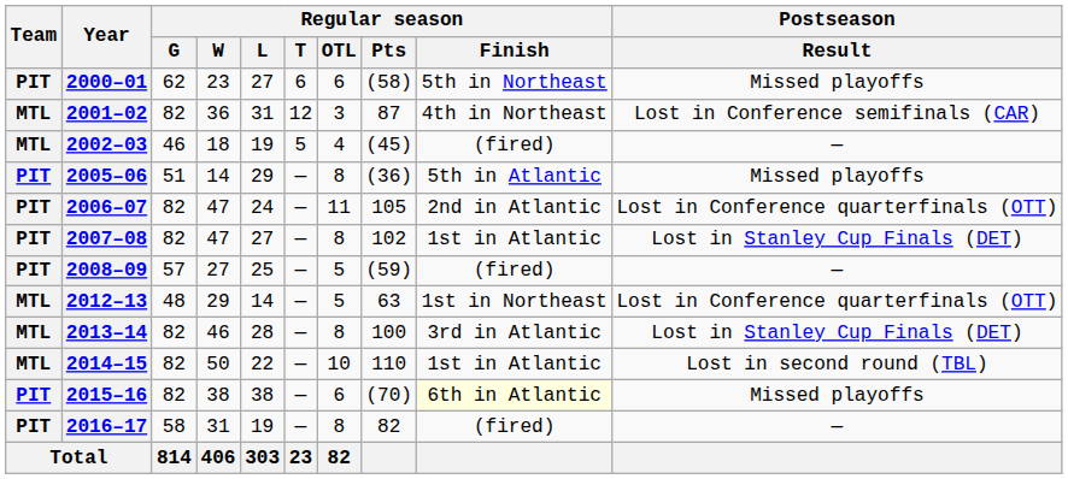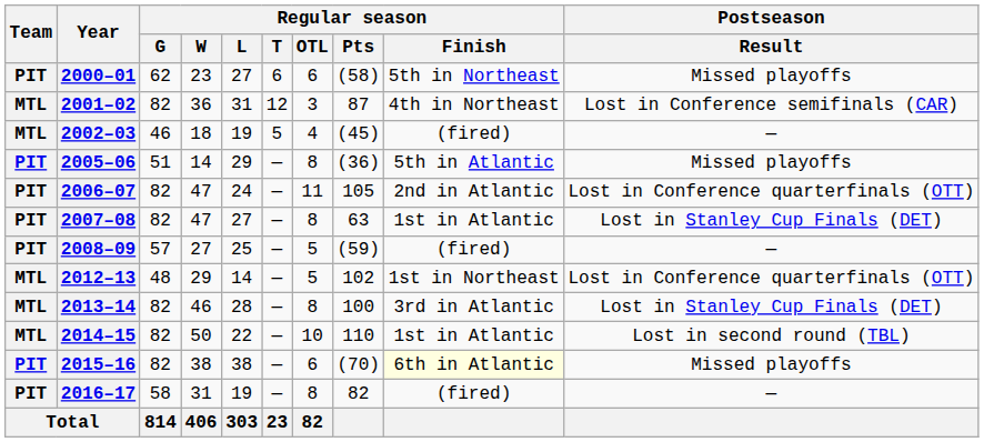 <table class="wikitable" style="font-size: 95%; text-align:center;">
 <tr>
 <th rowspan="2">Team</th>
 <th rowspan="2">Year</th>
 <th colspan="7">Regular season</th>
 <th colspan="1">Postseason</th>
 </tr>
 <tr>
 <th>G</th>
 <th>W</th>
 <th>L</th>
 <th>T</th>
 <th>OTL</th>
 <th>Pts</th>
 <th>Finish</th>
 <th>Result</th>
 </tr>
 <tr>
 <th>PIT</th>
 <th><a href='#'>2000–01</a></th>
 <td>62</td>
 <td>23</td>
 <td>27</td>
 <td>6</td>
 <td>6</td>
 <td>(58)</td>
 <td>5th in <a href='#'>Northeast</a></td>
 <td>Missed playoffs</td>
 </tr>
 <tr>
 <th>MTL</th>
 <th><a href='#'>2001–02</a></th>
 <td>82</td>
 <td>36</td>
 <td>31</td>
 <td>12</td>
 <td>3</td>
 <td>87</td>
 <td>4th in Northeast</td>
 <td>Lost in Conference semifinals (<a href='#'>CAR</a>)</td>
 </tr>
 <tr>
 <th>MTL</th>
 <th><a href='#'>2002–03</a></th>
 <td>46</td>
 <td>18</td>
 <td>19</td>
 <td>5</td>
 <td>4</td>
 <td>(45)</td>
 <td>(fired)</td>
 <td>—</td>
 </tr>
 <tr>
 <th><a href='#'>PIT</a></th>
 <th><a href='#'>2005–06</a></th>
 <td>51</td>
 <td>14</td>
 <td>29</td>
 <td>—</td>
 <td>8</td>
 <td>(36)</td>
 <td>5th in <a href='#'>Atlantic</a></td>
 <td>Missed playoffs</td>
 </tr>
 <tr>
 <th>PIT</th>
 <th><a href='#'>2006–07</a></th>
 <td>82</td>
 <td>47</td>
 <td>24</td>
 <td>—</td>
 <td>11</td>
 <td>105</td>
 <td>2nd in Atlantic</td>
 <td>Lost in Conference quarterfinals (<a href='#'>OTT</a>)</td>
 </tr>
 <tr>
 <th>PIT</th>
 <th><a href='#'>2007–08</a></th>
 <td>82</td>
 <td>47</td>
 <td>27</td>
 <td>—</td>
 <td>8</td>
-<td>102</td>
+<td>63</td>
 <td>1st in Atlantic</td>
 <td>Lost in <a href='#'>Stanley Cup Finals</a> (<a href='#'>DET</a>)</td>
 </tr>
 <tr>
 <th>PIT</th>
 <th><a href='#'>2008–09</a></th>
 <td>57</td>
 <td>27</td>
 <td>25</td>
 <td>—</td>
 <td>5</td>
 <td>(59)</td>
 <td>(fired)</td>
 <td>—</td>
 </tr>
 <tr>
 <th>MTL</th>
 <th><a href='#'>2012–13</a></th>
 <td>48</td>
 <td>29</td>
 <td>14</td>
 <td>—</td>
 <td>5</td>
-<td>63</td>
+<td>102</td>
 <td>1st in Northeast</td>
 <td>Lost in Conference quarterfinals (<a href='#'>OTT</a>)</td>
 </tr>
 <tr>
 <th>MTL</th>
 <th><a href='#'>2013–14</a></th>
 <td>82</td>
 <td>46</td>
 <td>28</td>
 <td>—</td>
 <td>8</td>
 <td>100</td>
 <td>3rd in Atlantic</td>
 <td>Lost in <a href='#'>Stanley Cup Finals</a> (<a href='#'>DET</a>)</td>
 </tr>
 <tr>
 <th>MTL</th>
 <th><a href='#'>2014–15</a></th>
 <td>82</td>
 <td>50</td>
 <td>22</td>
 <td>—</td>
 <td>10</td>
 <td>110</td>
 <td>1st in Atlantic</td>
 <td>Lost in second round (<a href='#'>TBL</a>)</td>
 </tr>
 <tr>
 <th><a href='#'>PIT</a></th>
 <th><a href='#'>2015–16</a></th>
 <td>82</td>
 <td>38</td>
 <td>38</td>
 <td>—</td>
 <td>6</td>
 <td>(70)</td>
 <td Missed playoffs style="background: lightyellow;">6th in Atlantic</td>
 <td>Missed playoffs</td>
 </tr>
 <tr>
 <th>PIT</th>
 <th><a href='#'>2016–17</a></th>
 <td>58</td>
 <td>31</td>
 <td>19</td>
 <td>—</td>
 <td>8</td>
 <td>82</td>
 <td>(fired)</td>
 <td>—</td>
 </tr>
 <tr>
 <th colspan="2">Total</th>
 <th>814</th>
 <th>406</th>
 <th>303</th>
 <th>23</th>
 <th>82</th>
 <th></th>
 <th></th>
 <th></th>
 </tr>
 </table>
